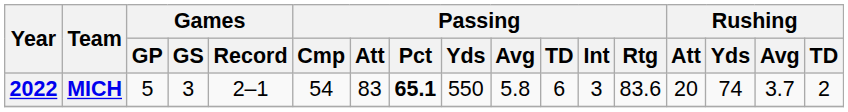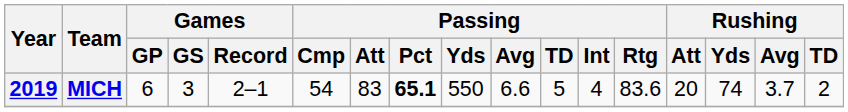 <table class="wikitable" style="text-align:center">
 <tr>
 <th rowspan="2">Year</th>
 <th rowspan="2">Team</th>
 <th colspan="3">Games</th>
 <th colspan="8">Passing</th>
 <th colspan="4">Rushing</th>
 </tr>
 <tr>
 <th>GP</th>
 <th>GS</th>
 <th>Record</th>
 <th>Cmp</th>
 <th>Att</th>
 <th>Pct</th>
 <th>Yds</th>
 <th>Avg</th>
 <th>TD</th>
 <th>Int</th>
 <th>Rtg</th>
 <th>Att</th>
 <th>Yds</th>
 <th>Avg</th>
 <th>TD</th>
 </tr>
 <tr>
-<th><a href='#'>2022</a></th>
+<th><a href='#'>2019</a></th>
 <th><a href='#'>MICH</a></th>
-<td>5</td>
+<td>6</td>
 <td>3</td>
 <td>2–1</td>
 <td>54</td>
 <td>83</td>
 <td><strong>65.1</strong></td>
 <td>550</td>
-<td>5.8</td>
-<td>6</td>
-<td>3</td>
+<td>6.6</td>
+<td>5</td>
+<td>4</td>
 <td>83.6</td>
 <td>20</td>
 <td>74</td>
 <td>3.7</td>
 <td>2</td>
 </tr>
 <tr>
 </tr>
 </table>
